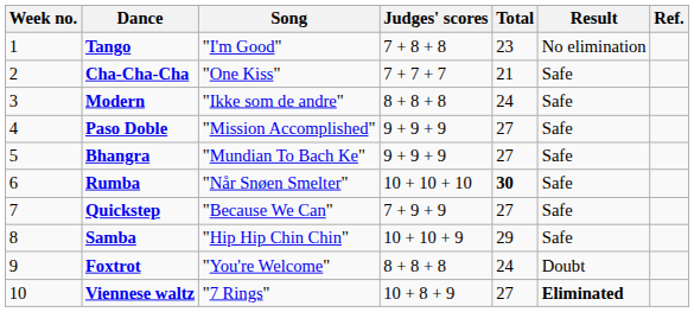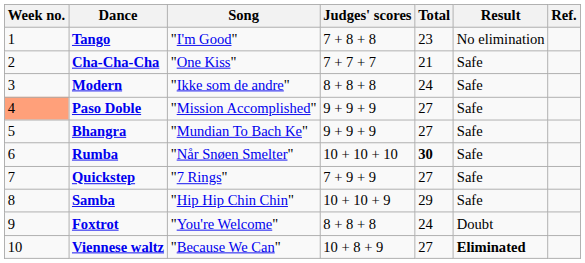 <table class="wikitable">
 <tr>
 <th>Week no.</th>
 <th>Dance</th>
 <th>Song</th>
 <th>Judges' scores</th>
 <th>Total</th>
 <th>Result</th>
 <th>Ref.</th>
 </tr>
 <tr>
 <td>1</td>
 <td><strong><a href='#'>Tango</a></strong></td>
 <td>"<a href='#'>I'm Good</a>"</td>
 <td>7 + 8 + 8</td>
 <td>23</td>
 <td>No elimination</td>
 <td></td>
 </tr>
 <tr>
 <td>2</td>
 <td><strong><a href='#'>Cha-Cha-Cha</a></strong></td>
 <td>"<a href='#'>One Kiss</a>"</td>
 <td>7 + 7 + 7</td>
 <td>21</td>
 <td>Safe</td>
 <td></td>
 </tr>
 <tr>
 <td>3</td>
 <td><strong><a href='#'>Modern</a></strong></td>
 <td>"<a href='#'>Ikke som de andre</a>"</td>
 <td>8 + 8 + 8</td>
 <td>24</td>
 <td>Safe</td>
 <td></td>
 </tr>
 <tr>
-<td>4</td>
+<td style="background: lightsalmon;">4</td>
 <td><strong><a href='#'>Paso Doble</a></strong></td>
 <td>"<a href='#'>Mission Accomplished</a>"</td>
 <td>9 + 9 + 9</td>
 <td>27</td>
 <td>Safe</td>
 <td></td>
 </tr>
 <tr>
 <td>5</td>
 <td><strong><a href='#'>Bhangra</a></strong></td>
 <td>"<a href='#'>Mundian To Bach Ke</a>"</td>
 <td>9 + 9 + 9</td>
 <td>27</td>
 <td>Safe</td>
 <td></td>
 </tr>
 <tr>
 <td>6</td>
 <td><strong><a href='#'>Rumba</a></strong></td>
 <td>"<a href='#'>Når Snøen Smelter</a>"</td>
 <td>10 + 10 + 10</td>
 <td><strong>30</strong></td>
 <td>Safe</td>
 <td></td>
 </tr>
 <tr>
 <td>7</td>
 <td><strong><a href='#'>Quickstep</a></strong></td>
-<td>"<a href='#'>Because We Can</a>"</td>
+<td>"<a href='#'>7 Rings</a>"</td>
 <td>7 + 9 + 9</td>
 <td>27</td>
 <td>Safe</td>
 <td></td>
 </tr>
 <tr>
 <td>8</td>
 <td><strong><a href='#'>Samba</a></strong></td>
 <td>"<a href='#'>Hip Hip Chin Chin</a>"</td>
 <td>10 + 10 + 9</td>
 <td>29</td>
 <td>Safe</td>
 <td></td>
 </tr>
 <tr>
 <td>9</td>
 <td><strong><a href='#'>Foxtrot</a></strong></td>
 <td>"<a href='#'>You're Welcome</a>"</td>
 <td>8 + 8 + 8</td>
 <td>24</td>
 <td>Doubt</td>
 <td></td>
 </tr>
 <tr>
 <td>10</td>
 <td><strong><a href='#'>Viennese waltz</a></strong></td>
-<td>"<a href='#'>7 Rings</a>"</td>
+<td>"<a href='#'>Because We Can</a>"</td>
 <td>10 + 8 + 9</td>
 <td>27</td>
 <td><strong>Eliminated</strong></td>
 <td></td>
 </tr>
 </table>
